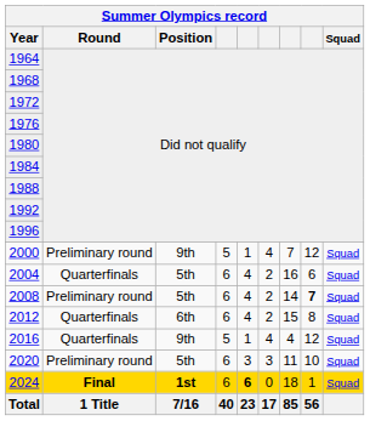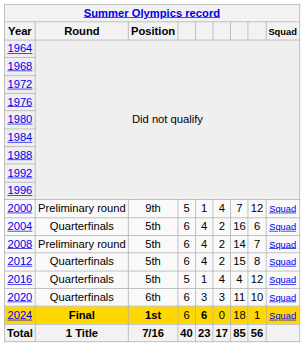 <table class="wikitable" style="text-align: center;">
 <tr>
 <th colspan=9><a href='#'>Summer Olympics record</a></th>
 </tr>
 <tr>
 <th>Year</th>
 <th>Round</th>
 <th>Position</th>
 <th></th>
 <th></th>
 <th></th>
 <th></th>
 <th></th>
 <th><small>Squad</small></th>
 </tr>
 <tr bgcolor="efefef">
 <td> <a href='#'>1964</a></td>
 <td colspan=8 rowspan=9 align=center>Did not qualify</td>
 </tr>
 <tr bgcolor="efefef">
 <td> <a href='#'>1968</a></td>
 </tr>
 <tr bgcolor="efefef">
 <td> <a href='#'>1972</a></td>
 </tr>
 <tr bgcolor="efefef">
 <td> <a href='#'>1976</a></td>
 </tr>
 <tr bgcolor="efefef">
 <td> <a href='#'>1980</a></td>
 </tr>
 <tr bgcolor="efefef">
 <td> <a href='#'>1984</a></td>
 </tr>
 <tr bgcolor="efefef">
 <td> <a href='#'>1988</a></td>
 </tr>
 <tr bgcolor="efefef">
 <td> <a href='#'>1992</a></td>
 </tr>
 <tr bgcolor="efefef">
 <td> <a href='#'>1996</a></td>
 </tr>
 <tr>
 <td> <a href='#'>2000</a></td>
 <td>Preliminary round</td>
 <td>9th</td>
 <td>5</td>
 <td>1</td>
 <td>4</td>
 <td>7</td>
 <td>12</td>
 <td><small><a href='#'>Squad</a></small></td>
 </tr>
 <tr>
 <td> <a href='#'>2004</a></td>
 <td>Quarterfinals</td>
 <td>5th</td>
 <td>6</td>
 <td>4</td>
 <td>2</td>
 <td>16</td>
 <td>6</td>
 <td><small><a href='#'>Squad</a></small></td>
 </tr>
 <tr>
 <td> <a href='#'>2008</a></td>
 <td>Preliminary round</td>
 <td>5th</td>
 <td>6</td>
 <td>4</td>
 <td>2</td>
 <td>14</td>
-<td><strong>7</strong></td>
+<td>7</td>
 <td><small><a href='#'>Squad</a></small></td>
 </tr>
 <tr>
 <td> <a href='#'>2012</a></td>
 <td>Quarterfinals</td>
-<td>6th</td>
+<td>5th</td>
 <td>6</td>
 <td>4</td>
 <td>2</td>
 <td>15</td>
 <td>8</td>
 <td><small><a href='#'>Squad</a></small></td>
 </tr>
 <tr>
 <td> <a href='#'>2016</a></td>
 <td>Quarterfinals</td>
-<td>9th</td>
+<td>5th</td>
 <td>5</td>
 <td>1</td>
 <td>4</td>
 <td>4</td>
 <td>12</td>
 <td><small><a href='#'>Squad</a></small></td>
 </tr>
 <tr>
 <td> <a href='#'>2020</a></td>
-<td>Preliminary round</td>
-<td>5th</td>
+<td>Quarterfinals</td>
+<td>6th</td>
 <td>6</td>
 <td>3</td>
 <td>3</td>
 <td>11</td>
 <td>10</td>
 <td><small><a href='#'>Squad</a></small></td>
 </tr>
 <tr bgcolor=gold>
 <td> <a href='#'>2024</a></td>
 <td><strong>Final</strong></td>
 <td><strong>1st</strong></td>
 <td>6</td>
 <td><strong>6</strong></td>
 <td>0</td>
 <td>18</td>
 <td>1</td>
 <td><small><a href='#'>Squad</a></small></td>
 </tr>
 <tr>
 <th>Total</th>
 <th>1 Title</th>
 <th>7/16</th>
 <th>40</th>
 <th>23</th>
 <th>17</th>
 <th>85</th>
 <th>56</th>
 <th></th>
 </tr>
 </table>
